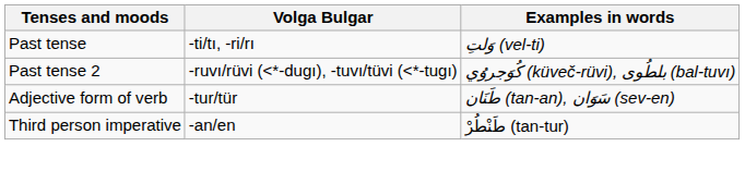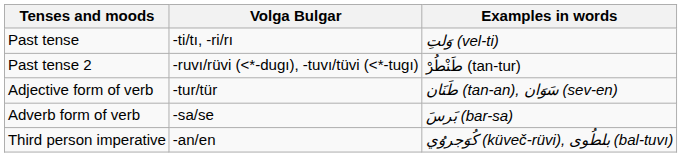 <table class="wikitable">
 <tr>
 <th>Tenses and moods</th>
 <th>Volga Bulgar</th>
 <th>Examples in words</th>
 </tr>
 <tr>
 <td>Past tense</td>
 <td>-ti/tı, -ri/rı</td>
 <td><em>وَلتِ (vel-ti)</em></td>
 </tr>
 <tr>
 <td>Past tense 2</td>
 <td>-ruvı/rüvi (<*-dugı), -tuvı/tüvi (<*-tugı)</td>
-<td><em>كُوَجروُي (küveč-rüvi), بلطُوى (bal-tuvı)</em></td>
+<td>طَنْطُرْ (tan-tur)<em></td>
 </tr>
 <tr>
 <td>Adjective form of verb</td>
 <td>-tur/tür</td>
 <td><em>طَنَان (tan-an), سَوَان (sev-en)</em></td>
 </tr>
 <tr>
+<td>Adverb form of verb</td>
+<td>-sa/se</td>
+<td><em>بَرسَ (bar-sa)</em></td>
+</tr>
+<tr>
 <td>Third person imperative</td>
 <td>-an/en</td>
-<td>طَنْطُرْ (tan-tur)<em></td>
+<td><em>كُوَجروُي (küveč-rüvi), بلطُوى (bal-tuvı)</em></td>
 </tr>
 </table>
